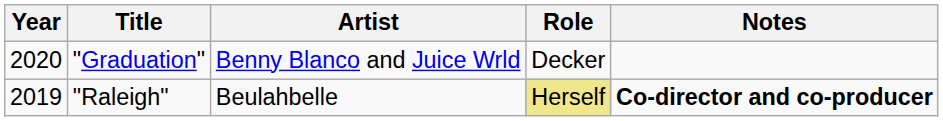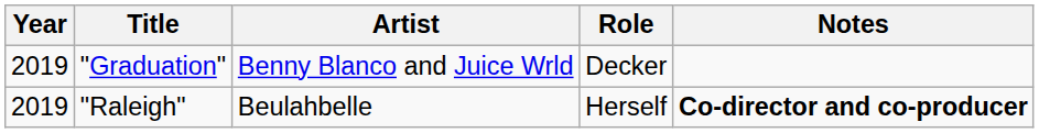 <table class="wikitable sortable">
 <tr>
 <th>Year</th>
 <th>Title</th>
 <th>Artist</th>
 <th>Role</th>
 <th class="unsortable">Notes</th>
 </tr>
 <tr>
-<td>2020</td>
+<td>2019</td>
 <td>"<a href='#'>Graduation</a>"</td>
 <td><a href='#'>Benny Blanco</a> and <a href='#'>Juice Wrld</a></td>
 <td>Decker</td>
 <td></td>
 </tr>
 <tr>
 <td>2019</td>
 <td>"Raleigh"</td>
 <td>Beulahbelle</td>
-<td style="background: khaki;">Herself</td>
+<td>Herself</td>
 <td><strong>Co-director and co-producer</strong></td>
 </tr>
 </table>
